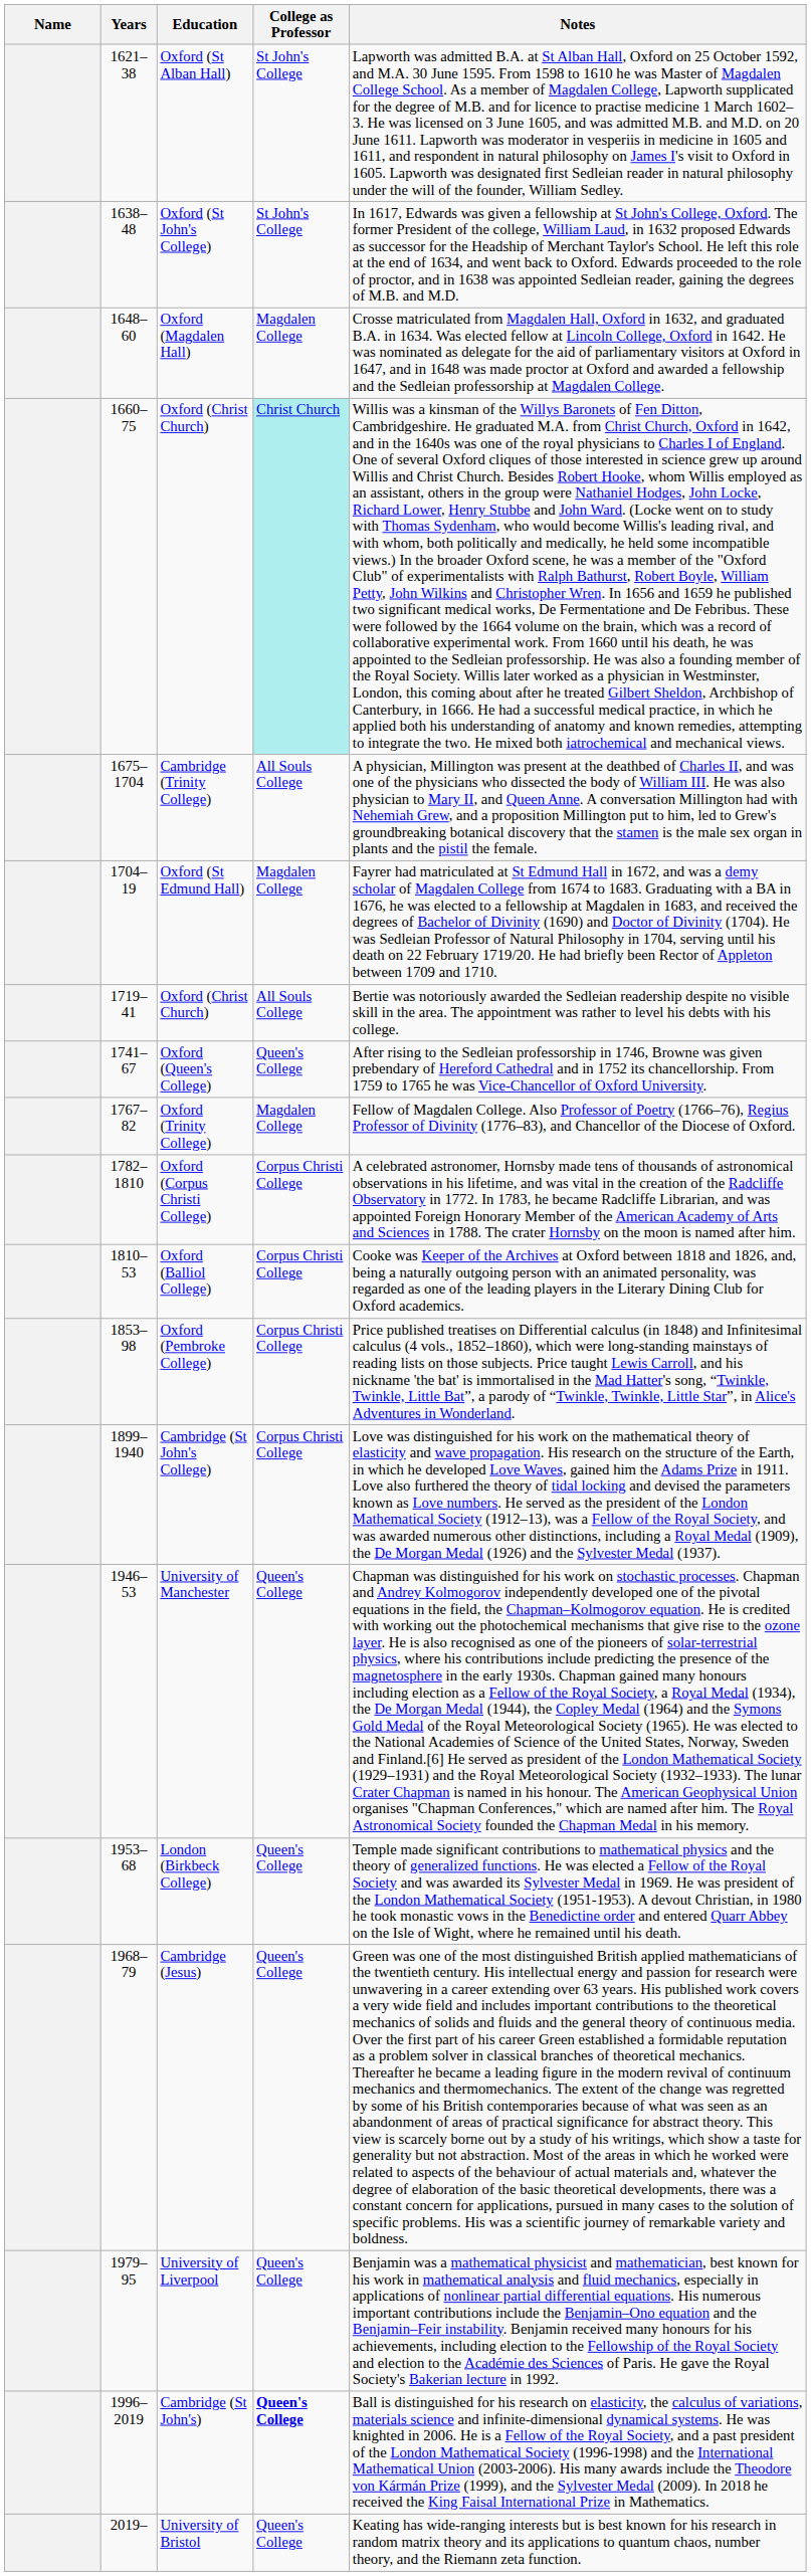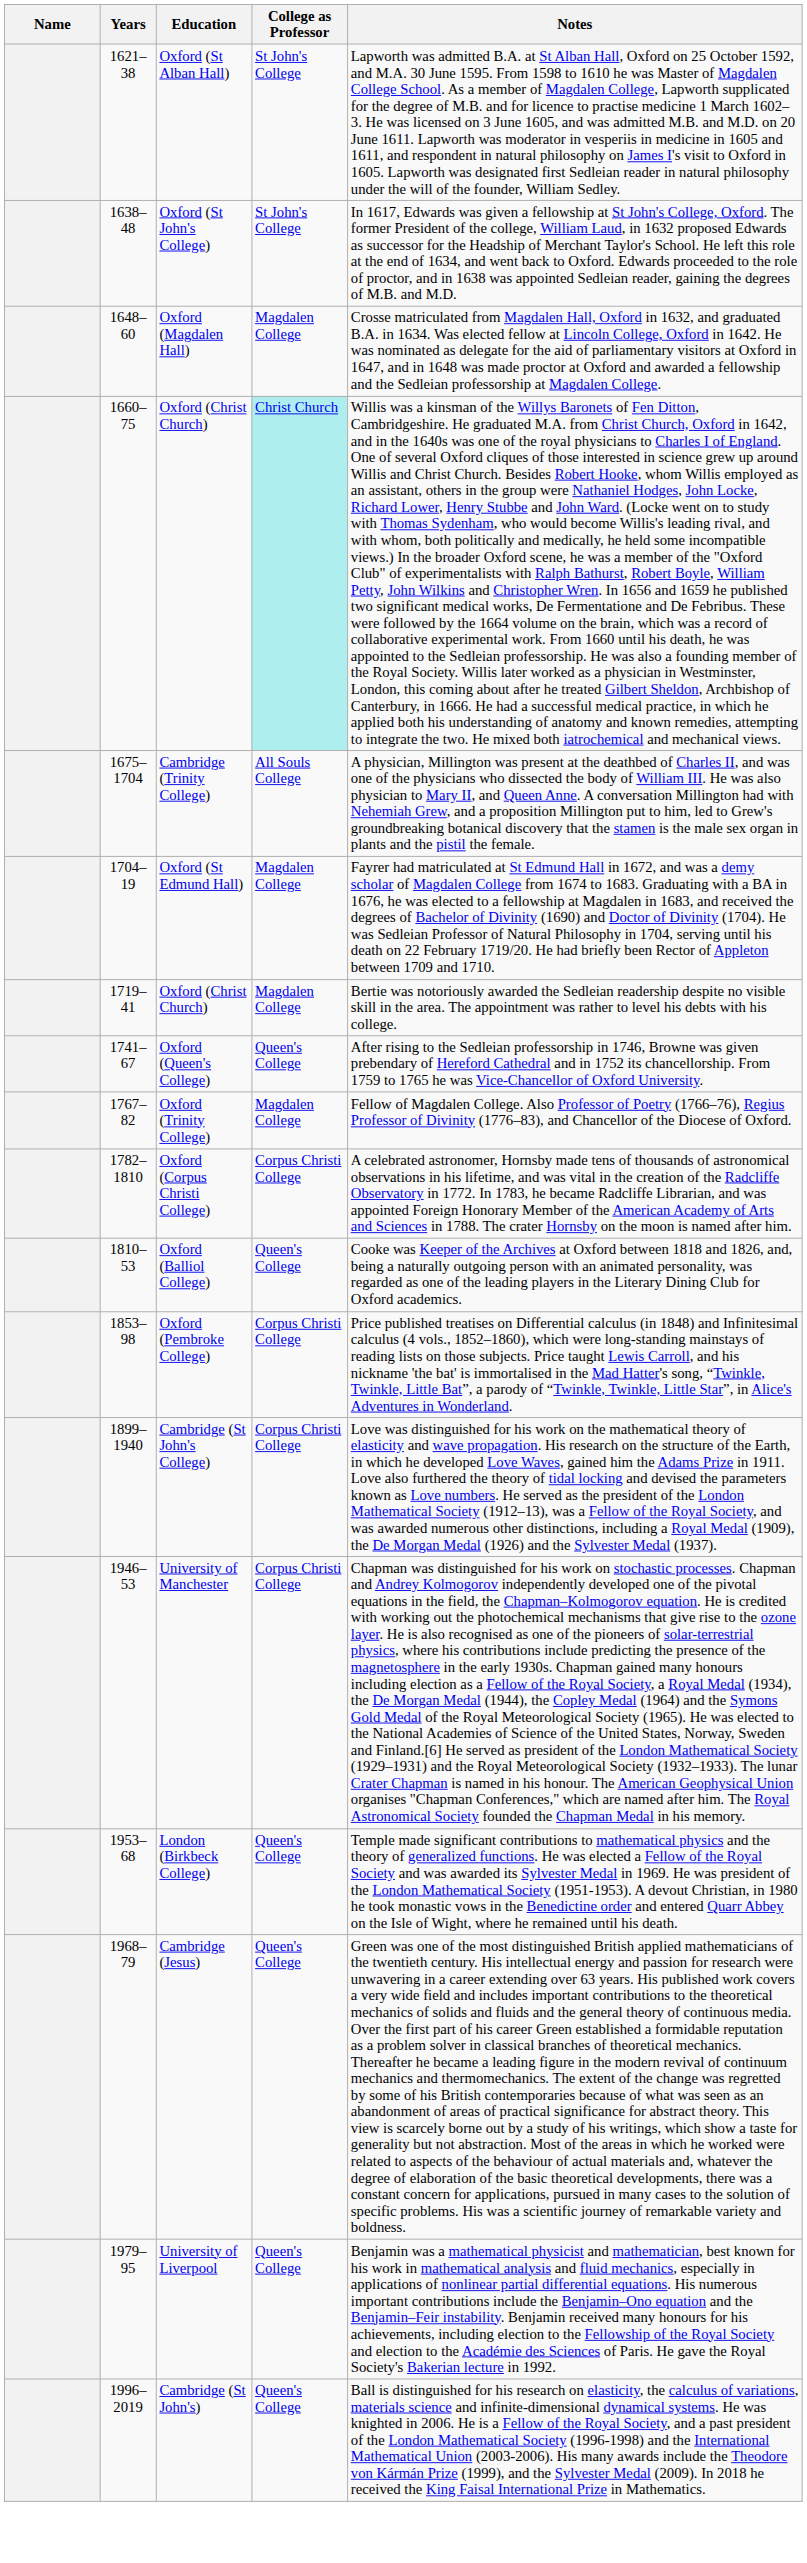 <table class="wikitable sortable">
 <tr>
 <th scope="column" width=12%>Name</th>
 <th scope="column" width=7%>Years</th>
 <th scope="column" width=12%>Education</th>
 <th scope="column" width=12%>College as Professor</th>
 <th class="unsortable">Notes</th>
 </tr>
 <tr valign="top">
 <th scope = "row"></th>
 <td align="center">1621–38</td>
 <td><a href='#'>Oxford</a> (<a href='#'>St Alban Hall</a>)</td>
 <td><a href='#'>St John's College</a></td>
 <td>Lapworth was admitted B.A. at <a href='#'>St Alban Hall</a>, Oxford on 25 October 1592, and M.A. 30 June 1595. From 1598 to 1610 he was Master of <a href='#'>Magdalen College School</a>. As a member of <a href='#'>Magdalen College</a>, Lapworth supplicated for the degree of M.B. and for licence to practise medicine 1 March 1602–3. He was licensed on 3 June 1605, and was admitted M.B. and M.D. on 20 June 1611. Lapworth was moderator in vesperiis in medicine in 1605 and 1611, and respondent in natural philosophy on <a href='#'>James I</a>'s visit to Oxford in 1605. Lapworth was designated first Sedleian reader in natural philosophy under the will of the founder, William Sedley.</td>
 </tr>
 <tr valign="top">
 <th scope = "row"></th>
 <td align="center">1638–48</td>
 <td><a href='#'>Oxford</a> (<a href='#'>St John's College</a>)</td>
 <td><a href='#'>St John's College</a></td>
 <td>In 1617, Edwards was given a fellowship at <a href='#'>St John's College, Oxford</a>. The former President of the college, <a href='#'>William Laud</a>, in 1632 proposed Edwards as successor for the Headship of Merchant Taylor's School. He left this role at the end of 1634, and went back to Oxford. Edwards proceeded to the role of proctor, and in 1638 was appointed Sedleian reader, gaining the degrees of M.B. and M.D.</td>
 </tr>
 <tr valign="top">
 <th scope = "row"></th>
 <td align="center">1648–60</td>
 <td><a href='#'>Oxford</a> (<a href='#'>Magdalen Hall</a>)</td>
 <td><a href='#'>Magdalen College</a></td>
 <td>Crosse matriculated from <a href='#'>Magdalen Hall, Oxford</a> in 1632, and graduated B.A. in 1634. Was elected fellow at <a href='#'>Lincoln College, Oxford</a> in 1642. He was nominated as delegate for the aid of parliamentary visitors at Oxford in 1647, and in 1648 was made proctor at Oxford and awarded a fellowship and the Sedleian professorship at <a href='#'>Magdalen College</a>.</td>
 </tr>
 <tr valign="top">
 <th scope = "row"></th>
 <td align="center">1660–75</td>
 <td><a href='#'>Oxford</a> (<a href='#'>Christ Church</a>)</td>
 <td style="background: paleturquoise;"><a href='#'>Christ Church</a></td>
 <td>Willis was a kinsman of the <a href='#'>Willys Baronets</a> of <a href='#'>Fen Ditton</a>, Cambridgeshire. He graduated M.A. from <a href='#'>Christ Church, Oxford</a> in 1642, and in the 1640s was one of the royal physicians to <a href='#'>Charles I of England</a>. One of several Oxford cliques of those interested in science grew up around Willis and Christ Church. Besides <a href='#'>Robert Hooke</a>, whom Willis employed as an assistant, others in the group were <a href='#'>Nathaniel Hodges</a>, <a href='#'>John Locke</a>, <a href='#'>Richard Lower</a>, <a href='#'>Henry Stubbe</a> and <a href='#'>John Ward</a>. (Locke went on to study with <a href='#'>Thomas Sydenham</a>, who would become Willis's leading rival, and with whom, both politically and medically, he held some incompatible views.) In the broader Oxford scene, he was a member of the "Oxford Club" of experimentalists with <a href='#'>Ralph Bathurst</a>, <a href='#'>Robert Boyle</a>, <a href='#'>William Petty</a>, <a href='#'>John Wilkins</a> and <a href='#'>Christopher Wren</a>. In 1656 and 1659 he published two significant medical works, De Fermentatione and De Febribus. These were followed by the 1664 volume on the brain, which was a record of collaborative experimental work. From 1660 until his death, he was appointed to the Sedleian professorship. He was also a founding member of the Royal Society. Willis later worked as a physician in Westminster, London, this coming about after he treated <a href='#'>Gilbert Sheldon</a>, Archbishop of Canterbury, in 1666. He had a successful medical practice, in which he applied both his understanding of anatomy and known remedies, attempting to integrate the two. He mixed both <a href='#'>iatrochemical</a> and mechanical views.</td>
 </tr>
 <tr valign="top">
 <th scope = "row"></th>
 <td align="center">1675–1704</td>
 <td><a href='#'>Cambridge</a> (<a href='#'>Trinity College</a>)</td>
 <td><a href='#'>All Souls College</a></td>
 <td>A physician, Millington was present at the deathbed of <a href='#'>Charles II</a>, and was one of the physicians who dissected the body of <a href='#'>William III</a>. He was also physician to <a href='#'>Mary II</a>, and <a href='#'>Queen Anne</a>. A conversation Millington had with <a href='#'>Nehemiah Grew</a>, and a proposition Millington put to him, led to Grew's groundbreaking botanical discovery that the <a href='#'>stamen</a> is the male sex organ in plants and the <a href='#'>pistil</a> the female.</td>
 </tr>
 <tr valign="top">
 <th scope = "row"></th>
 <td align="center">1704–19</td>
 <td><a href='#'>Oxford</a> (<a href='#'>St Edmund Hall</a>)</td>
 <td><a href='#'>Magdalen College</a></td>
 <td>Fayrer had matriculated at <a href='#'>St Edmund Hall</a> in 1672, and was a <a href='#'>demy scholar</a> of <a href='#'>Magdalen College</a> from 1674 to 1683. Graduating with a BA in 1676, he was elected to a fellowship at Magdalen in 1683, and received the degrees of <a href='#'>Bachelor of Divinity</a> (1690) and <a href='#'>Doctor of Divinity</a> (1704). He was Sedleian Professor of Natural Philosophy in 1704, serving until his death on 22 February 1719/20. He had briefly been Rector of <a href='#'>Appleton</a> between 1709 and 1710.</td>
 </tr>
 <tr valign="top">
 <th scope = "row"></th>
 <td align="center">1719–41</td>
 <td><a href='#'>Oxford</a> (<a href='#'>Christ Church</a>)</td>
-<td><a href='#'>All Souls College</a></td>
+<td><a href='#'>Magdalen College</a></td>
 <td>Bertie was notoriously awarded the Sedleian readership despite no visible skill in the area. The appointment was rather to level his debts with his college.</td>
 </tr>
 <tr valign="top">
 <th scope = "row"></th>
 <td align="center">1741–67</td>
 <td><a href='#'>Oxford</a> (<a href='#'>Queen's College</a>)</td>
 <td><a href='#'>Queen's College</a></td>
 <td>After rising to the Sedleian professorship in 1746, Browne was given prebendary of <a href='#'>Hereford Cathedral</a> and in 1752 its chancellorship. From 1759 to 1765 he was <a href='#'>Vice-Chancellor of Oxford University</a>.</td>
 </tr>
 <tr valign="top">
 <th scope = "row"></th>
 <td align="center">1767–82</td>
 <td><a href='#'>Oxford</a> (<a href='#'>Trinity College</a>)</td>
 <td><a href='#'>Magdalen College</a></td>
 <td>Fellow of Magdalen College. Also <a href='#'>Professor of Poetry</a> (1766–76), <a href='#'>Regius Professor of Divinity</a> (1776–83), and Chancellor of the Diocese of Oxford.</td>
 </tr>
 <tr valign="top">
 <th scope = "row"></th>
 <td align="center">1782–1810</td>
 <td><a href='#'>Oxford</a> (<a href='#'>Corpus Christi College</a>)</td>
 <td><a href='#'>Corpus Christi College</a></td>
 <td>A celebrated astronomer, Hornsby made tens of thousands of astronomical observations in his lifetime, and was vital in the creation of the <a href='#'>Radcliffe Observatory</a> in 1772. In 1783, he became Radcliffe Librarian, and was appointed Foreign Honorary Member of the <a href='#'>American Academy of Arts and Sciences</a> in 1788. The crater <a href='#'>Hornsby</a> on the moon is named after him.</td>
 </tr>
 <tr valign="top">
 <th scope = "row"></th>
 <td align="center">1810–53</td>
 <td><a href='#'>Oxford</a> (<a href='#'>Balliol College</a>)</td>
-<td><a href='#'>Corpus Christi College</a></td>
+<td><a href='#'>Queen's College</a></td>
 <td>Cooke was <a href='#'>Keeper of the Archives</a> at Oxford between 1818 and 1826, and, being a naturally outgoing person with an animated personality, was regarded as one of the leading players in the Literary Dining Club for Oxford academics.</td>
 </tr>
 <tr valign="top">
 <th scope = "row"></th>
 <td align="center">1853–98</td>
 <td><a href='#'>Oxford</a> (<a href='#'>Pembroke College</a>)</td>
 <td><a href='#'>Corpus Christi College</a></td>
 <td>Price published treatises on Differential calculus (in 1848) and Infinitesimal calculus (4 vols., 1852–1860), which were long-standing mainstays of reading lists on those subjects. Price taught <a href='#'>Lewis Carroll</a>, and his nickname 'the bat' is immortalised in the <a href='#'>Mad Hatter</a>'s song, “<a href='#'>Twinkle, Twinkle, Little Bat</a>”, a parody of “<a href='#'>Twinkle, Twinkle, Little Star</a>”, in <a href='#'>Alice's Adventures in Wonderland</a>.</td>
 </tr>
 <tr valign="top">
 <th scope = "row"></th>
 <td align="center">1899–1940</td>
 <td><a href='#'>Cambridge</a> (<a href='#'>St John's College</a>)</td>
 <td><a href='#'>Corpus Christi College</a></td>
 <td>Love was distinguished for his work on the mathematical theory of <a href='#'>elasticity</a> and <a href='#'>wave propagation</a>.  His research on the structure of the Earth, in which he developed <a href='#'>Love Waves</a>, gained him the <a href='#'>Adams Prize</a> in 1911. Love also furthered the theory of <a href='#'>tidal locking</a> and devised the parameters known as <a href='#'>Love numbers</a>.  He served as the president of the <a href='#'>London Mathematical Society</a> (1912–13), was a <a href='#'>Fellow of the Royal Society</a>, and was awarded numerous other distinctions, including a <a href='#'>Royal Medal</a> (1909), the <a href='#'>De Morgan Medal</a> (1926) and the <a href='#'>Sylvester Medal</a> (1937).</td>
 </tr>
 <tr valign="top">
 <th scope = "row"></th>
 <td align="center">1946–53</td>
 <td><a href='#'>University of Manchester</a></td>
-<td><a href='#'>Queen's College</a></td>
+<td><a href='#'>Corpus Christi College</a></td>
 <td>Chapman was distinguished for his work on <a href='#'>stochastic processes</a>.  Chapman and <a href='#'>Andrey Kolmogorov</a> independently developed one of the pivotal equations in the field, the <a href='#'>Chapman–Kolmogorov equation</a>. He is credited with working out the photochemical mechanisms that give rise to the <a href='#'>ozone layer</a>.  He is also recognised as one of the pioneers of <a href='#'>solar-terrestrial physics</a>, where his contributions include predicting the presence of the <a href='#'>magnetosphere</a> in the early 1930s.  Chapman gained many honours including election as a <a href='#'>Fellow of the Royal Society</a>, a <a href='#'>Royal Medal</a> (1934), the <a href='#'>De Morgan Medal</a> (1944), the <a href='#'>Copley Medal</a> (1964) and the <a href='#'>Symons Gold Medal</a> of the Royal Meteorological Society (1965). He was elected to the National Academies of Science of the United States, Norway, Sweden and Finland.[6] He served as president of the <a href='#'>London Mathematical Society</a> (1929–1931) and the Royal Meteorological Society (1932–1933).  The lunar <a href='#'>Crater Chapman</a> is named in his honour.  The <a href='#'>American Geophysical Union</a> organises "Chapman Conferences," which are named after him. The <a href='#'>Royal Astronomical Society</a> founded the <a href='#'>Chapman Medal</a> in his memory.</td>
 </tr>
 <tr valign="top">
 <th scope = "row"></th>
 <td align="center">1953–68</td>
 <td><a href='#'>London</a> (<a href='#'>Birkbeck College</a>)</td>
 <td><a href='#'>Queen's College</a></td>
 <td>Temple made significant contributions to <a href='#'>mathematical physics</a> and the theory of <a href='#'>generalized functions</a>.  He was elected a <a href='#'>Fellow of the Royal Society</a> and was awarded its <a href='#'>Sylvester Medal</a> in 1969.   He was president of the <a href='#'>London Mathematical Society</a> (1951-1953).  A devout Christian, in 1980 he took monastic vows in the <a href='#'>Benedictine order</a> and entered <a href='#'>Quarr Abbey</a> on the Isle of Wight, where he remained until his death.</td>
 </tr>
 <tr valign="top">
 <th scope = "row"></th>
 <td align="center">1968–79</td>
 <td><a href='#'>Cambridge</a> (<a href='#'>Jesus</a>)</td>
 <td><a href='#'>Queen's College</a></td>
 <td>Green was one of the most distinguished British applied mathematicians of the twentieth century. His intellectual energy and passion for research were unwavering in a career extending over 63 years. His published work covers a very wide field and includes important contributions to the theoretical mechanics of solids and fluids and the general theory of continuous media. Over the first part of his career Green established a formidable reputation as a problem solver in classical branches of theoretical mechanics. Thereafter he became a leading figure in the modern revival of continuum mechanics and thermomechanics. The extent of the change was regretted by some of his British contemporaries because of what was seen as an abandonment of areas of practical significance for abstract theory. This view is scarcely borne out by a study of his writings, which show a taste for generality but not abstraction. Most of the areas in which he worked were related to aspects of the behaviour of actual materials and, whatever the degree of elaboration of the basic theoretical developments, there was a constant concern for applications, pursued in many cases to the solution of specific problems. His was a scientific journey of remarkable variety and boldness.</td>
 </tr>
 <tr valign="top">
 <th scope = "row"></th>
 <td align="center">1979–95</td>
 <td><a href='#'>University of Liverpool</a></td>
 <td><a href='#'>Queen's College</a></td>
 <td>Benjamin was a <a href='#'>mathematical physicist</a> and <a href='#'>mathematician</a>, best known for his work in <a href='#'>mathematical analysis</a> and <a href='#'>fluid mechanics</a>, especially in applications of <a href='#'>nonlinear partial differential equations</a>.  His numerous important contributions include the <a href='#'>Benjamin–Ono equation</a> and the <a href='#'>Benjamin–Feir instability</a>.  Benjamin received many honours for his achievements, including election to the <a href='#'>Fellowship of the Royal Society</a> and election to the <a href='#'>Académie des Sciences</a> of Paris. He gave the Royal Society's <a href='#'>Bakerian lecture</a> in 1992.</td>
 </tr>
 <tr valign="top">
 <th scope = "row"></th>
 <td align="center">1996–2019</td>
 <td><a href='#'>Cambridge</a> (<a href='#'>St John's</a>)</td>
-<td><strong><a href='#'>Queen's College</a></strong></td>
+<td><a href='#'>Queen's College</a></td>
 <td>Ball is distinguished for his research on <a href='#'>elasticity</a>, the <a href='#'>calculus of variations</a>, <a href='#'>materials science</a> and infinite-dimensional <a href='#'>dynamical systems</a>. He was knighted in 2006.  He is a <a href='#'>Fellow of the Royal Society</a>, and a past president of the <a href='#'>London Mathematical Society</a> (1996-1998) and the <a href='#'>International Mathematical Union</a> (2003-2006).  His many awards include the <a href='#'>Theodore von Kármán Prize</a> (1999), and the <a href='#'>Sylvester Medal</a> (2009).  In 2018 he received the <a href='#'>King Faisal International Prize</a> in Mathematics.</td>
 </tr>
-<tr valign="top">
-<th scope = "row"></th>
-<td align="center">2019–</td>
-<td><a href='#'>University of Bristol</a></td>
-<td><a href='#'>Queen's College</a></td>
-<td>Keating has wide-ranging interests but is best known for his research in random matrix theory and its applications to quantum chaos, number theory, and the Riemann zeta function.</td>
-</tr>
 </table>
